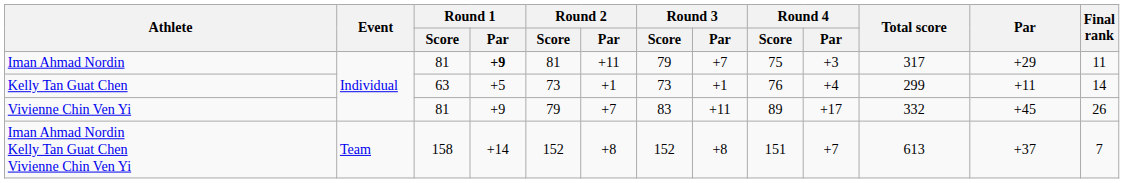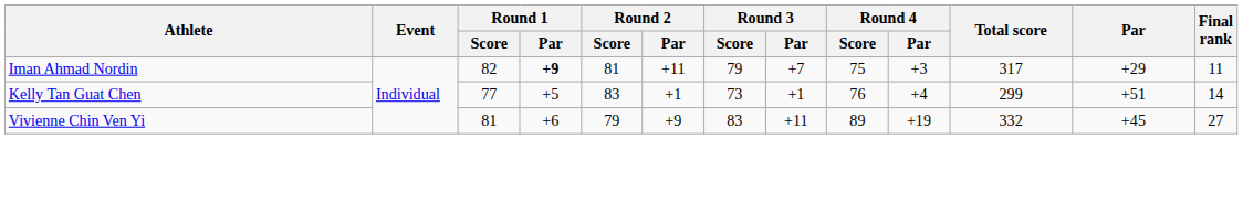 <table class="wikitable" width="90%" style="text-align:center; font-size:90%">
 <tr>
 <th rowspan=2 width="30%">Athlete</th>
 <th rowspan=2 width="7%">Event</th>
 <th colspan=2 width="10%">Round 1</th>
 <th colspan=2 width="10%">Round 2</th>
 <th colspan=2 width="10%">Round 3</th>
 <th colspan=2 width="10%">Round 4</th>
 <th rowspan=2 width="10%">Total score</th>
 <th rowspan=2 width="10%">Par</th>
 <th rowspan=2 width="5%">Final rank</th>
 </tr>
 <tr>
 <th width="5%">Score</th>
 <th width="5%">Par</th>
 <th width="5%">Score</th>
 <th width="5%">Par</th>
 <th width="5%">Score</th>
 <th width="5%">Par</th>
 <th width="5%">Score</th>
 <th width="5%">Par</th>
 </tr>
 <tr>
 <td align=left><a href='#'>Iman Ahmad Nordin</a></td>
 <td align=left rowspan=3><a href='#'>Individual</a></td>
-<td>81</td>
+<td>82</td>
 <td><strong>+9</strong></td>
 <td>81</td>
 <td>+11</td>
 <td>79</td>
 <td>+7</td>
 <td>75</td>
 <td>+3</td>
 <td>317</td>
 <td>+29</td>
 <td>11</td>
 </tr>
 <tr>
 <td align=left><a href='#'>Kelly Tan Guat Chen</a></td>
-<td>63</td>
+<td>77</td>
 <td>+5</td>
-<td>73</td>
+<td>83</td>
 <td>+1</td>
 <td>73</td>
 <td>+1</td>
 <td>76</td>
 <td>+4</td>
 <td>299</td>
-<td>+11</td>
+<td>+51</td>
 <td>14</td>
 </tr>
 <tr>
 <td align=left><a href='#'>Vivienne Chin Ven Yi</a></td>
 <td>81</td>
+<td>+6</td>
+<td>79</td>
 <td>+9</td>
-<td>79</td>
-<td>+7</td>
 <td>83</td>
 <td>+11</td>
 <td>89</td>
-<td>+17</td>
+<td>+19</td>
 <td>332</td>
 <td>+45</td>
-<td>26</td>
-</tr>
-<tr>
-<td align=left><a href='#'>Iman Ahmad Nordin</a><br><a href='#'>Kelly Tan Guat Chen</a><br><a href='#'>Vivienne Chin Ven Yi</a></td>
-<td align=left><a href='#'>Team</a></td>
-<td>158</td>
-<td>+14</td>
-<td>152</td>
-<td>+8</td>
-<td>152</td>
-<td>+8</td>
-<td>151</td>
-<td>+7</td>
-<td>613</td>
-<td>+37</td>
-<td>7</td>
+<td>27</td>
 </tr>
 </table>
